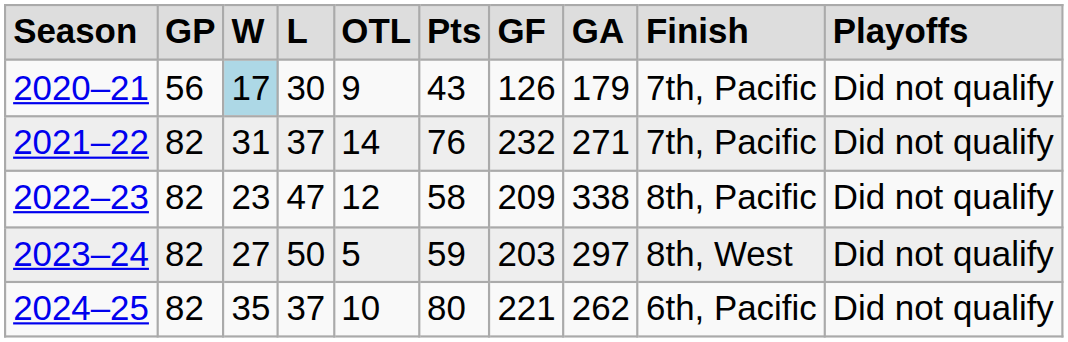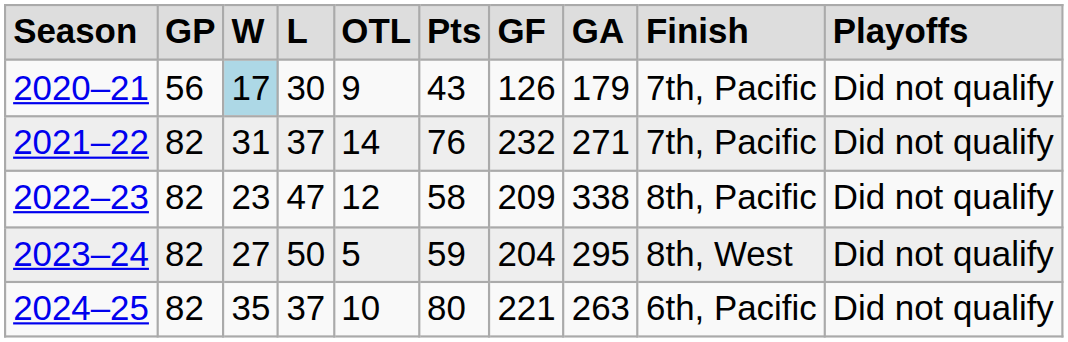 <table class="wikitable">
 <tr style="font-weight:bold; background:#ddd;">
 <td>Season</td>
 <td>GP</td>
 <td>W</td>
 <td>L</td>
 <td>OTL</td>
 <td>Pts</td>
 <td>GF</td>
 <td>GA</td>
 <td>Finish</td>
 <td>Playoffs</td>
 </tr>
 <tr>
 <td><a href='#'>2020–21</a></td>
 <td>56</td>
 <td style="background: lightblue;">17</td>
 <td>30</td>
 <td>9</td>
 <td>43</td>
 <td>126</td>
 <td>179</td>
 <td>7th, Pacific</td>
 <td>Did not qualify</td>
 </tr>
 <tr style="background:#eee;">
 <td><a href='#'>2021–22</a></td>
 <td>82</td>
 <td>31</td>
 <td>37</td>
 <td>14</td>
 <td>76</td>
 <td>232</td>
 <td>271</td>
 <td>7th, Pacific</td>
 <td>Did not qualify</td>
 </tr>
 <tr>
 <td><a href='#'>2022–23</a></td>
 <td>82</td>
 <td>23</td>
 <td>47</td>
 <td>12</td>
 <td>58</td>
 <td>209</td>
 <td>338</td>
 <td>8th, Pacific</td>
 <td>Did not qualify</td>
 </tr>
 <tr style="background:#eee;">
 <td><a href='#'>2023–24</a></td>
 <td>82</td>
 <td>27</td>
 <td>50</td>
 <td>5</td>
 <td>59</td>
-<td>203</td>
-<td>297</td>
+<td>204</td>
+<td>295</td>
 <td>8th, West</td>
 <td>Did not qualify</td>
 </tr>
 <tr>
 <td><a href='#'>2024–25</a></td>
 <td>82</td>
 <td>35</td>
 <td>37</td>
 <td>10</td>
 <td>80</td>
 <td>221</td>
-<td>262</td>
+<td>263</td>
 <td>6th, Pacific</td>
 <td>Did not qualify</td>
 </tr>
 </table>
